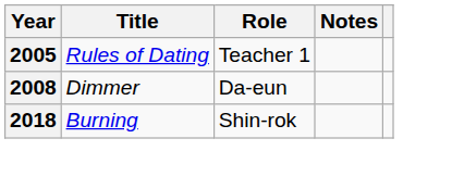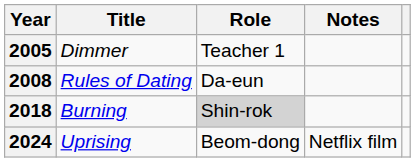 <table class="wikitable plainrowheaders sortable">
 <tr>
 <th scope="col">Year</th>
 <th scope="col">Title</th>
 <th scope="col">Role</th>
 <th scope="col">Notes</th>
 <th scope="col" class="unsortable"></th>
 </tr>
 <tr>
 <th scope="row">2005</th>
-<td><em><a href='#'>Rules of Dating</a></em></td>
+<td><em>Dimmer</em></td>
 <td>Teacher 1</td>
 <td></td>
 <td style="text-align:center"></td>
 </tr>
 <tr>
 <th scope="row">2008</th>
-<td><em>Dimmer</em></td>
+<td><em><a href='#'>Rules of Dating</a></em></td>
 <td>Da-eun</td>
 <td></td>
 <td style="text-align:center"></td>
 </tr>
 <tr>
 <th scope="row">2018</th>
 <td><em><a href='#'>Burning</a></em></td>
-<td>Shin-rok</td>
+<td style="background: lightgrey;">Shin-rok</td>
 <td></td>
 <td style="text-align:center"></td>
 </tr>
+<tr>
+<th scope="row">2024</th>
+<td><em><a href='#'>Uprising</a></em></td>
+<td>Beom-dong</td>
+<td>Netflix film</td>
+<td style="text-align:center"></td>
+</tr>
 </table>
